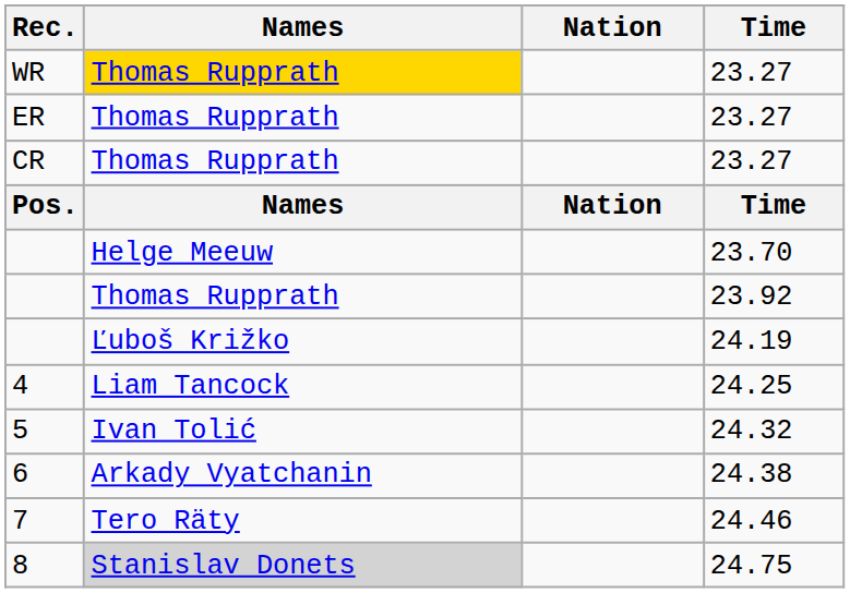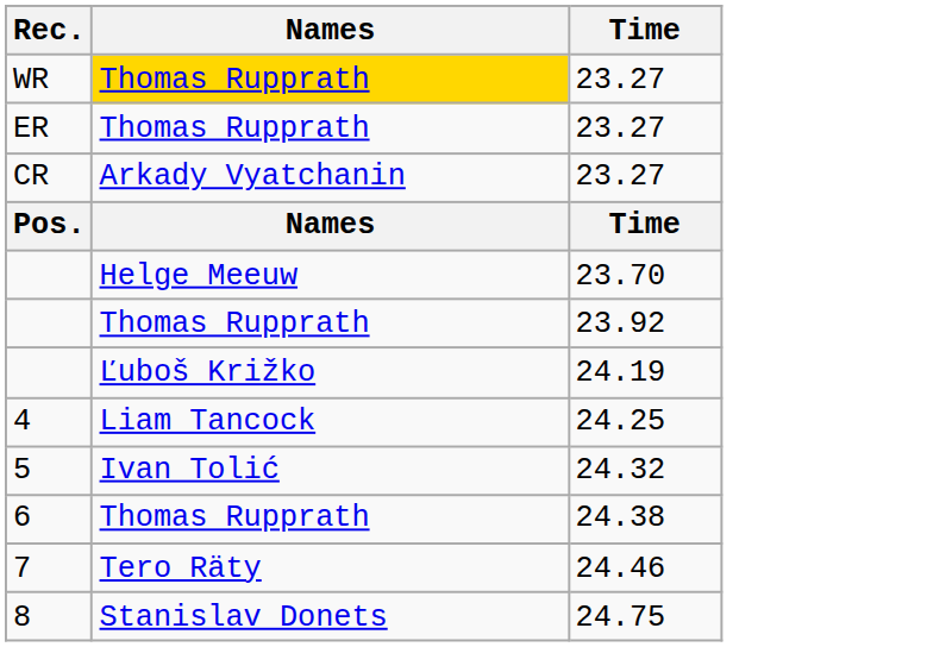 <table class=wikitable>
 <tr>
 <th width="30">Rec.</th>
 <th width="200">Names</th>
-<th width="80">Nation</th>
 <th width="60">Time</th>
 </tr>
 <tr>
 <td>WR</td>
 <td style="background: gold;"><a href='#'>Thomas Rupprath</a></td>
-<td></td>
 <td>23.27</td>
 </tr>
 <tr>
 <td>ER</td>
 <td><a href='#'>Thomas Rupprath</a></td>
-<td></td>
 <td>23.27</td>
 </tr>
 <tr>
 <td>CR</td>
-<td><a href='#'>Thomas Rupprath</a></td>
-<td></td>
+<td><a href='#'>Arkady Vyatchanin</a></td>
 <td>23.27</td>
 </tr>
 <tr>
 <th>Pos.</th>
 <th>Names</th>
-<th>Nation</th>
 <th>Time</th>
 </tr>
 <tr>
 <td></td>
 <td><a href='#'>Helge Meeuw</a></td>
-<td></td>
 <td>23.70</td>
 </tr>
 <tr>
 <td></td>
 <td><a href='#'>Thomas Rupprath</a></td>
-<td></td>
 <td>23.92</td>
 </tr>
 <tr>
 <td></td>
 <td><a href='#'>Ľuboš Križko</a></td>
-<td></td>
 <td>24.19</td>
 </tr>
 <tr>
 <td>4</td>
 <td><a href='#'>Liam Tancock</a></td>
-<td></td>
 <td>24.25</td>
 </tr>
 <tr>
 <td>5</td>
 <td><a href='#'>Ivan Tolić</a></td>
-<td></td>
 <td>24.32</td>
 </tr>
 <tr>
 <td>6</td>
-<td><a href='#'>Arkady Vyatchanin</a></td>
-<td></td>
+<td><a href='#'>Thomas Rupprath</a></td>
 <td>24.38</td>
 </tr>
 <tr>
 <td>7</td>
 <td><a href='#'>Tero Räty</a></td>
-<td></td>
 <td>24.46</td>
 </tr>
 <tr>
 <td>8</td>
-<td style="background: lightgrey;"><a href='#'>Stanislav Donets</a></td>
-<td></td>
+<td><a href='#'>Stanislav Donets</a></td>
 <td>24.75</td>
 </tr>
 </table>
